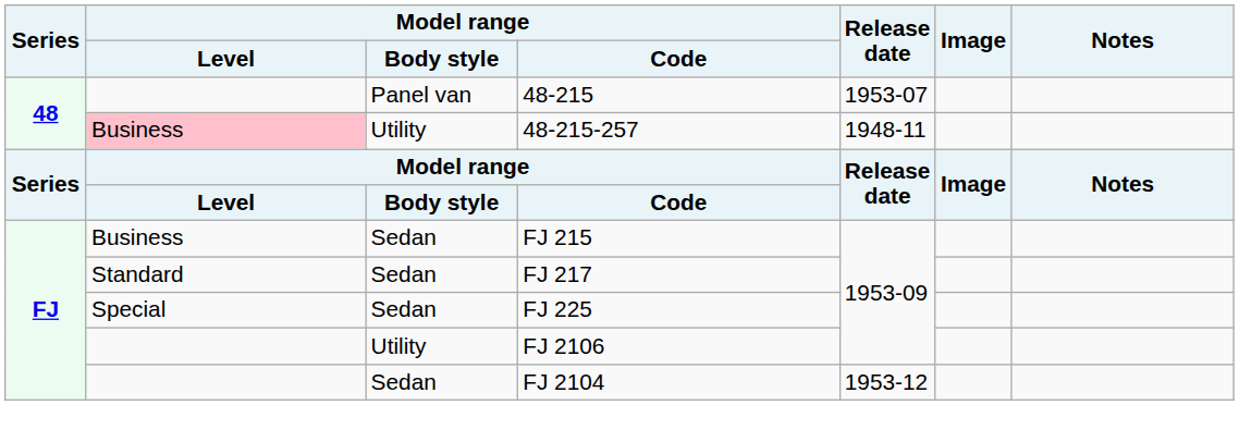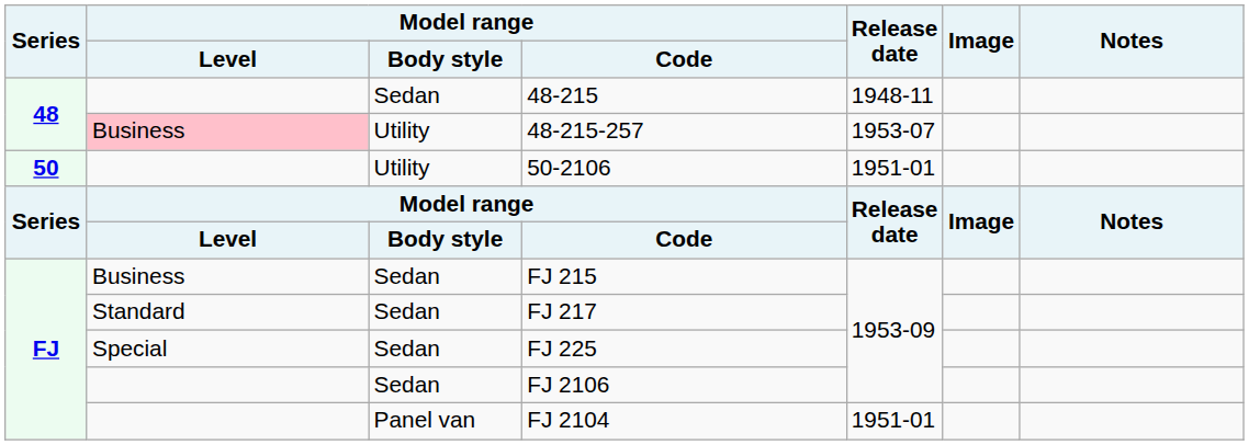 <table class = "wikitable">
 <tr>
 <th width="50" rowspan = "2" style="background:#e8f4f8;">Series</th>
 <th colspan = "3" style="background:#e8f4f8;">Model range</th>
 <th width="30" rowspan = "2" style="background:#e8f4f8;">Release date</th>
 <th width="30" rowspan = "2" style="background:#e8f4f8;">Image</th>
 <th width="150" rowspan = "2" style="background:#e8f4f8;">Notes</th>
 </tr>
 <tr>
 <th width="190" style="background:#e8f4f8;">Level</th>
 <th width="100" style="background:#e8f4f8;">Body style</th>
 <th width="220" style="background:#e8f4f8;">Code</th>
 </tr>
 <tr>
 <td align = "center" rowspan = "2" style="background:#ecfcf0;"><strong><a href='#'>48</a></strong></td>
 <td></td>
-<td>Panel van</td>
+<td>Sedan</td>
 <td>48-215</td>
-<td>1953-07</td>
+<td>1948-11</td>
 <td></td>
 <td></td>
 </tr>
 <tr>
 <td style="background: pink;">Business</td>
 <td>Utility</td>
 <td>48-215-257</td>
-<td>1948-11</td>
+<td>1953-07</td>
+<td></td>
+<td></td>
+</tr>
+<tr>
+<td align = "center" style="background:#ecfcf0;"><strong><a href='#'>50</a></strong></td>
+<td></td>
+<td>Utility</td>
+<td>50-2106</td>
+<td>1951-01</td>
 <td></td>
 <td></td>
 </tr>
 <tr>
 <th rowspan = "2" style="background:#e8f4f8;">Series</th>
 <th colspan = "3" style="background:#e8f4f8;">Model range</th>
 <th rowspan = "2" style="background:#e8f4f8;">Release date</th>
 <th rowspan = "2" style="background:#e8f4f8;">Image</th>
 <th rowspan = "2" style="background:#e8f4f8;">Notes</th>
 </tr>
 <tr>
 <th style="background:#e8f4f8;">Level</th>
 <th style="background:#e8f4f8;">Body style</th>
 <th style="background:#e8f4f8;">Code</th>
 </tr>
 <tr>
 <td align = "center" rowspan = "5" style="background:#ecfcf0;"><strong><a href='#'>FJ</a></strong></td>
 <td>Business</td>
 <td>Sedan</td>
 <td>FJ 215</td>
 <td rowspan = "4">1953-09</td>
 <td></td>
 <td></td>
 </tr>
 <tr>
 <td>Standard</td>
 <td>Sedan</td>
 <td>FJ 217</td>
 <td></td>
 <td></td>
 </tr>
 <tr>
 <td>Special</td>
 <td>Sedan</td>
 <td>FJ 225</td>
 <td></td>
 <td></td>
 </tr>
 <tr>
 <td></td>
-<td>Utility</td>
+<td>Sedan</td>
 <td>FJ 2106</td>
 <td></td>
 <td></td>
 </tr>
 <tr>
 <td></td>
-<td>Sedan</td>
+<td>Panel van</td>
 <td>FJ 2104</td>
-<td>1953-12</td>
+<td>1951-01</td>
 <td></td>
 <td></td>
 </tr>
 </table>
